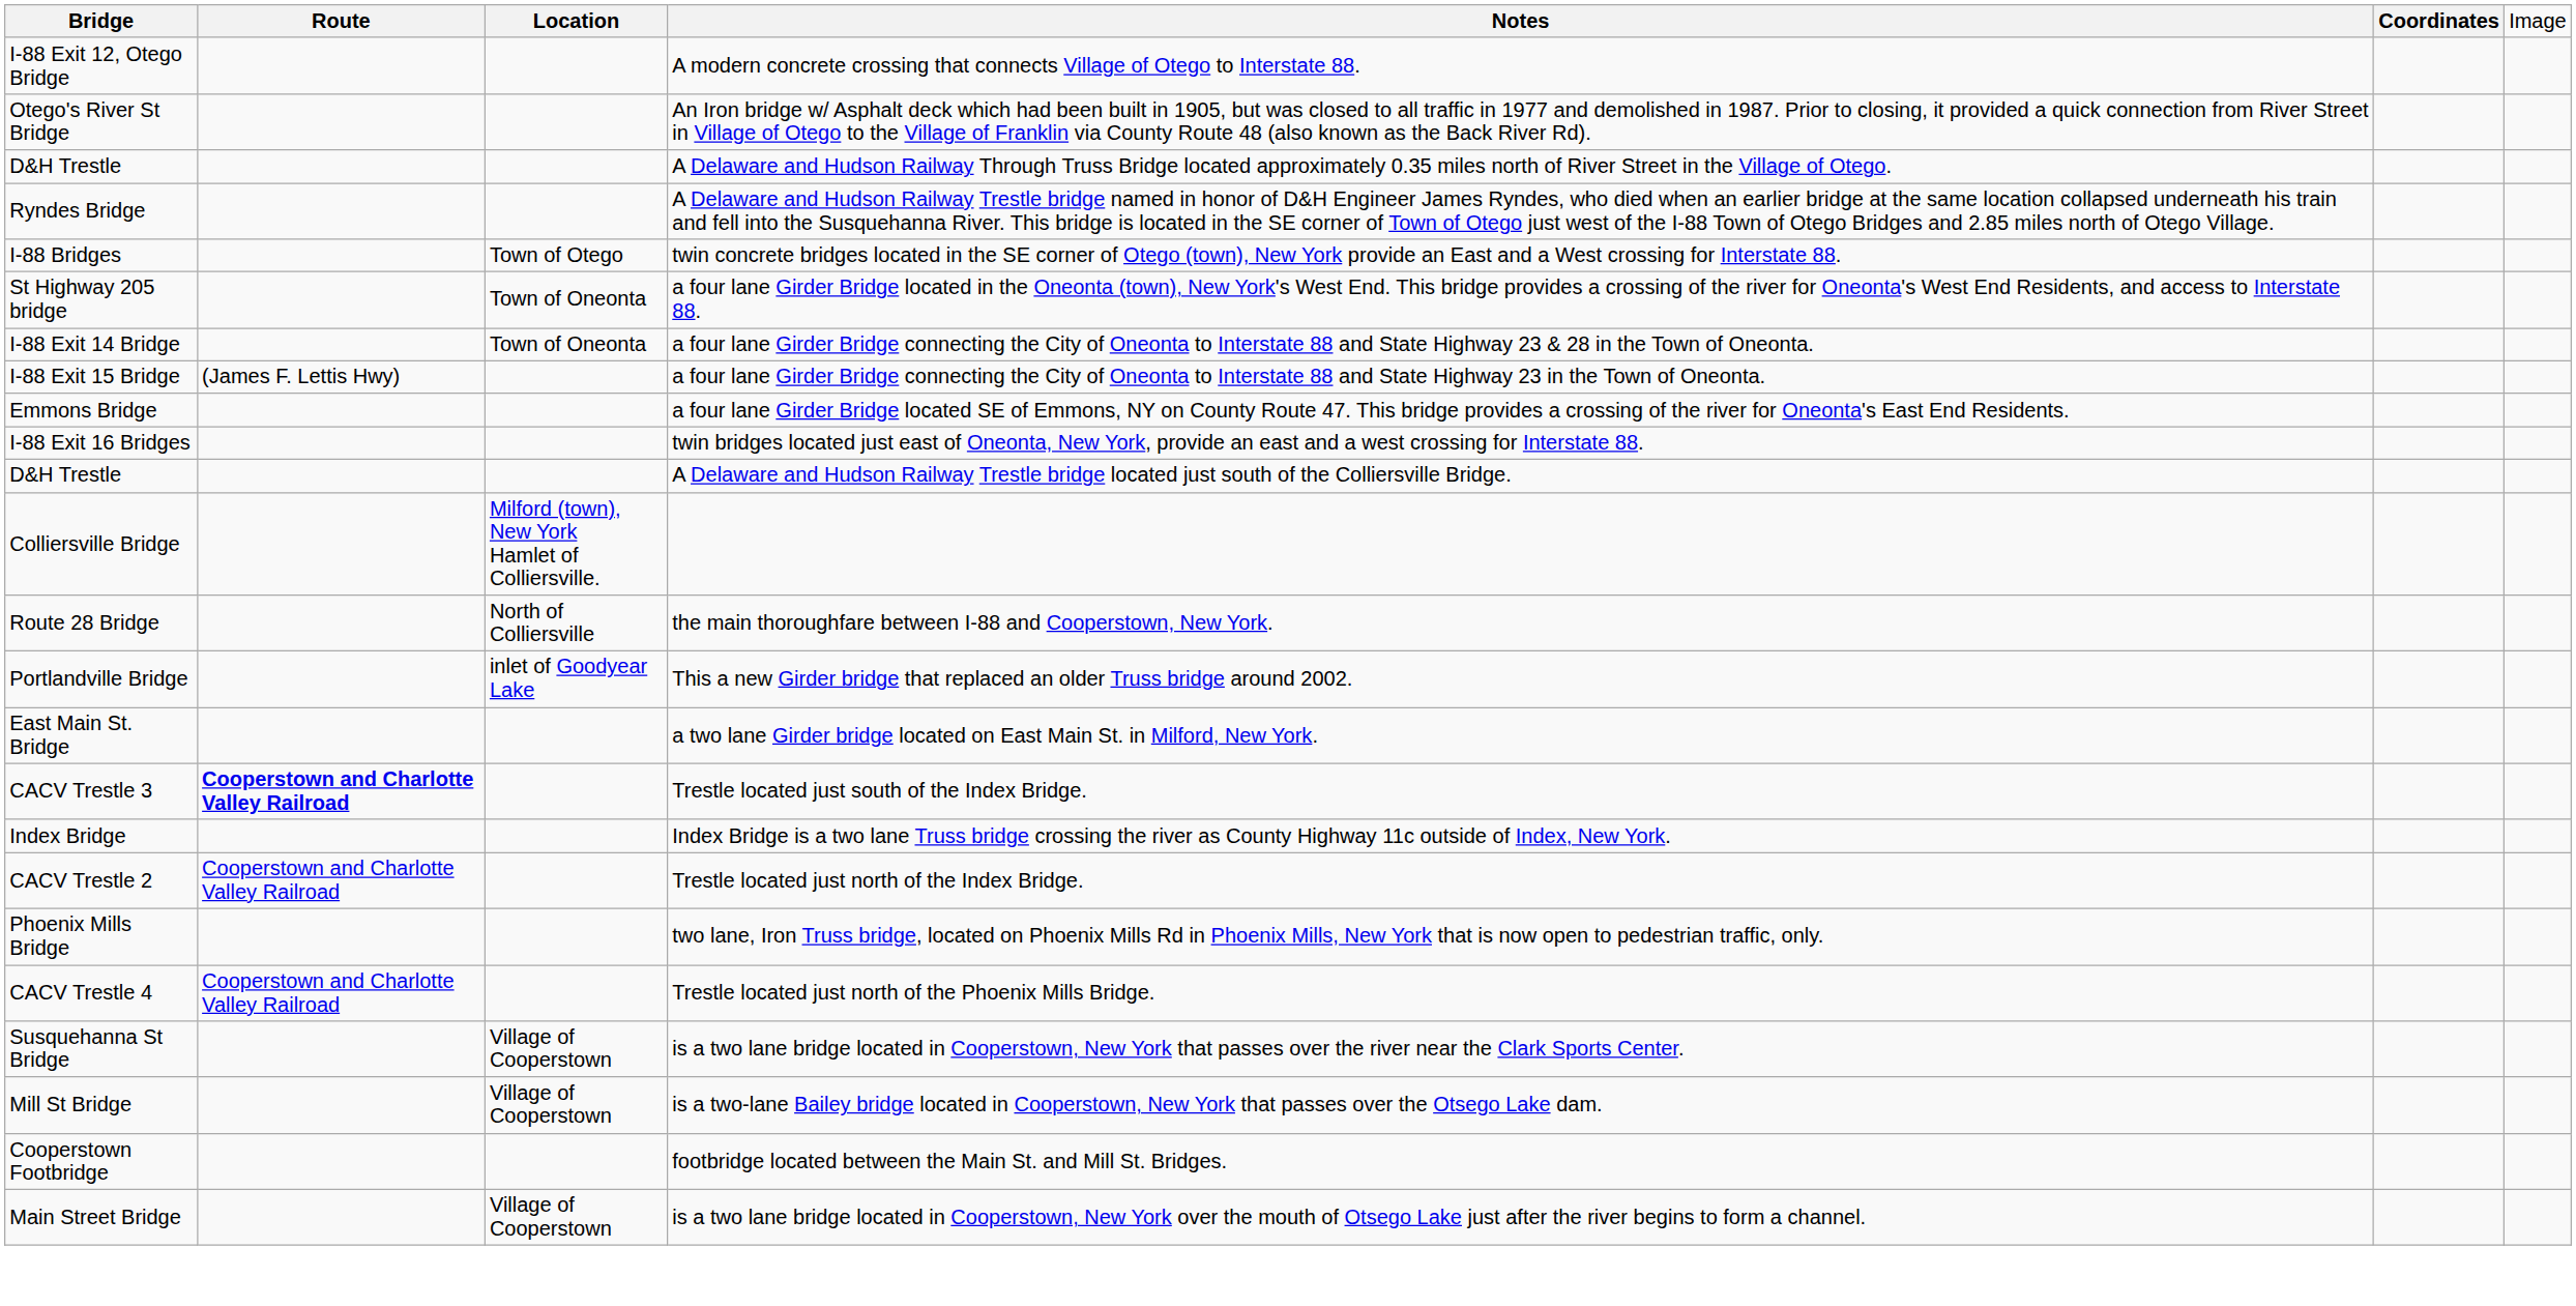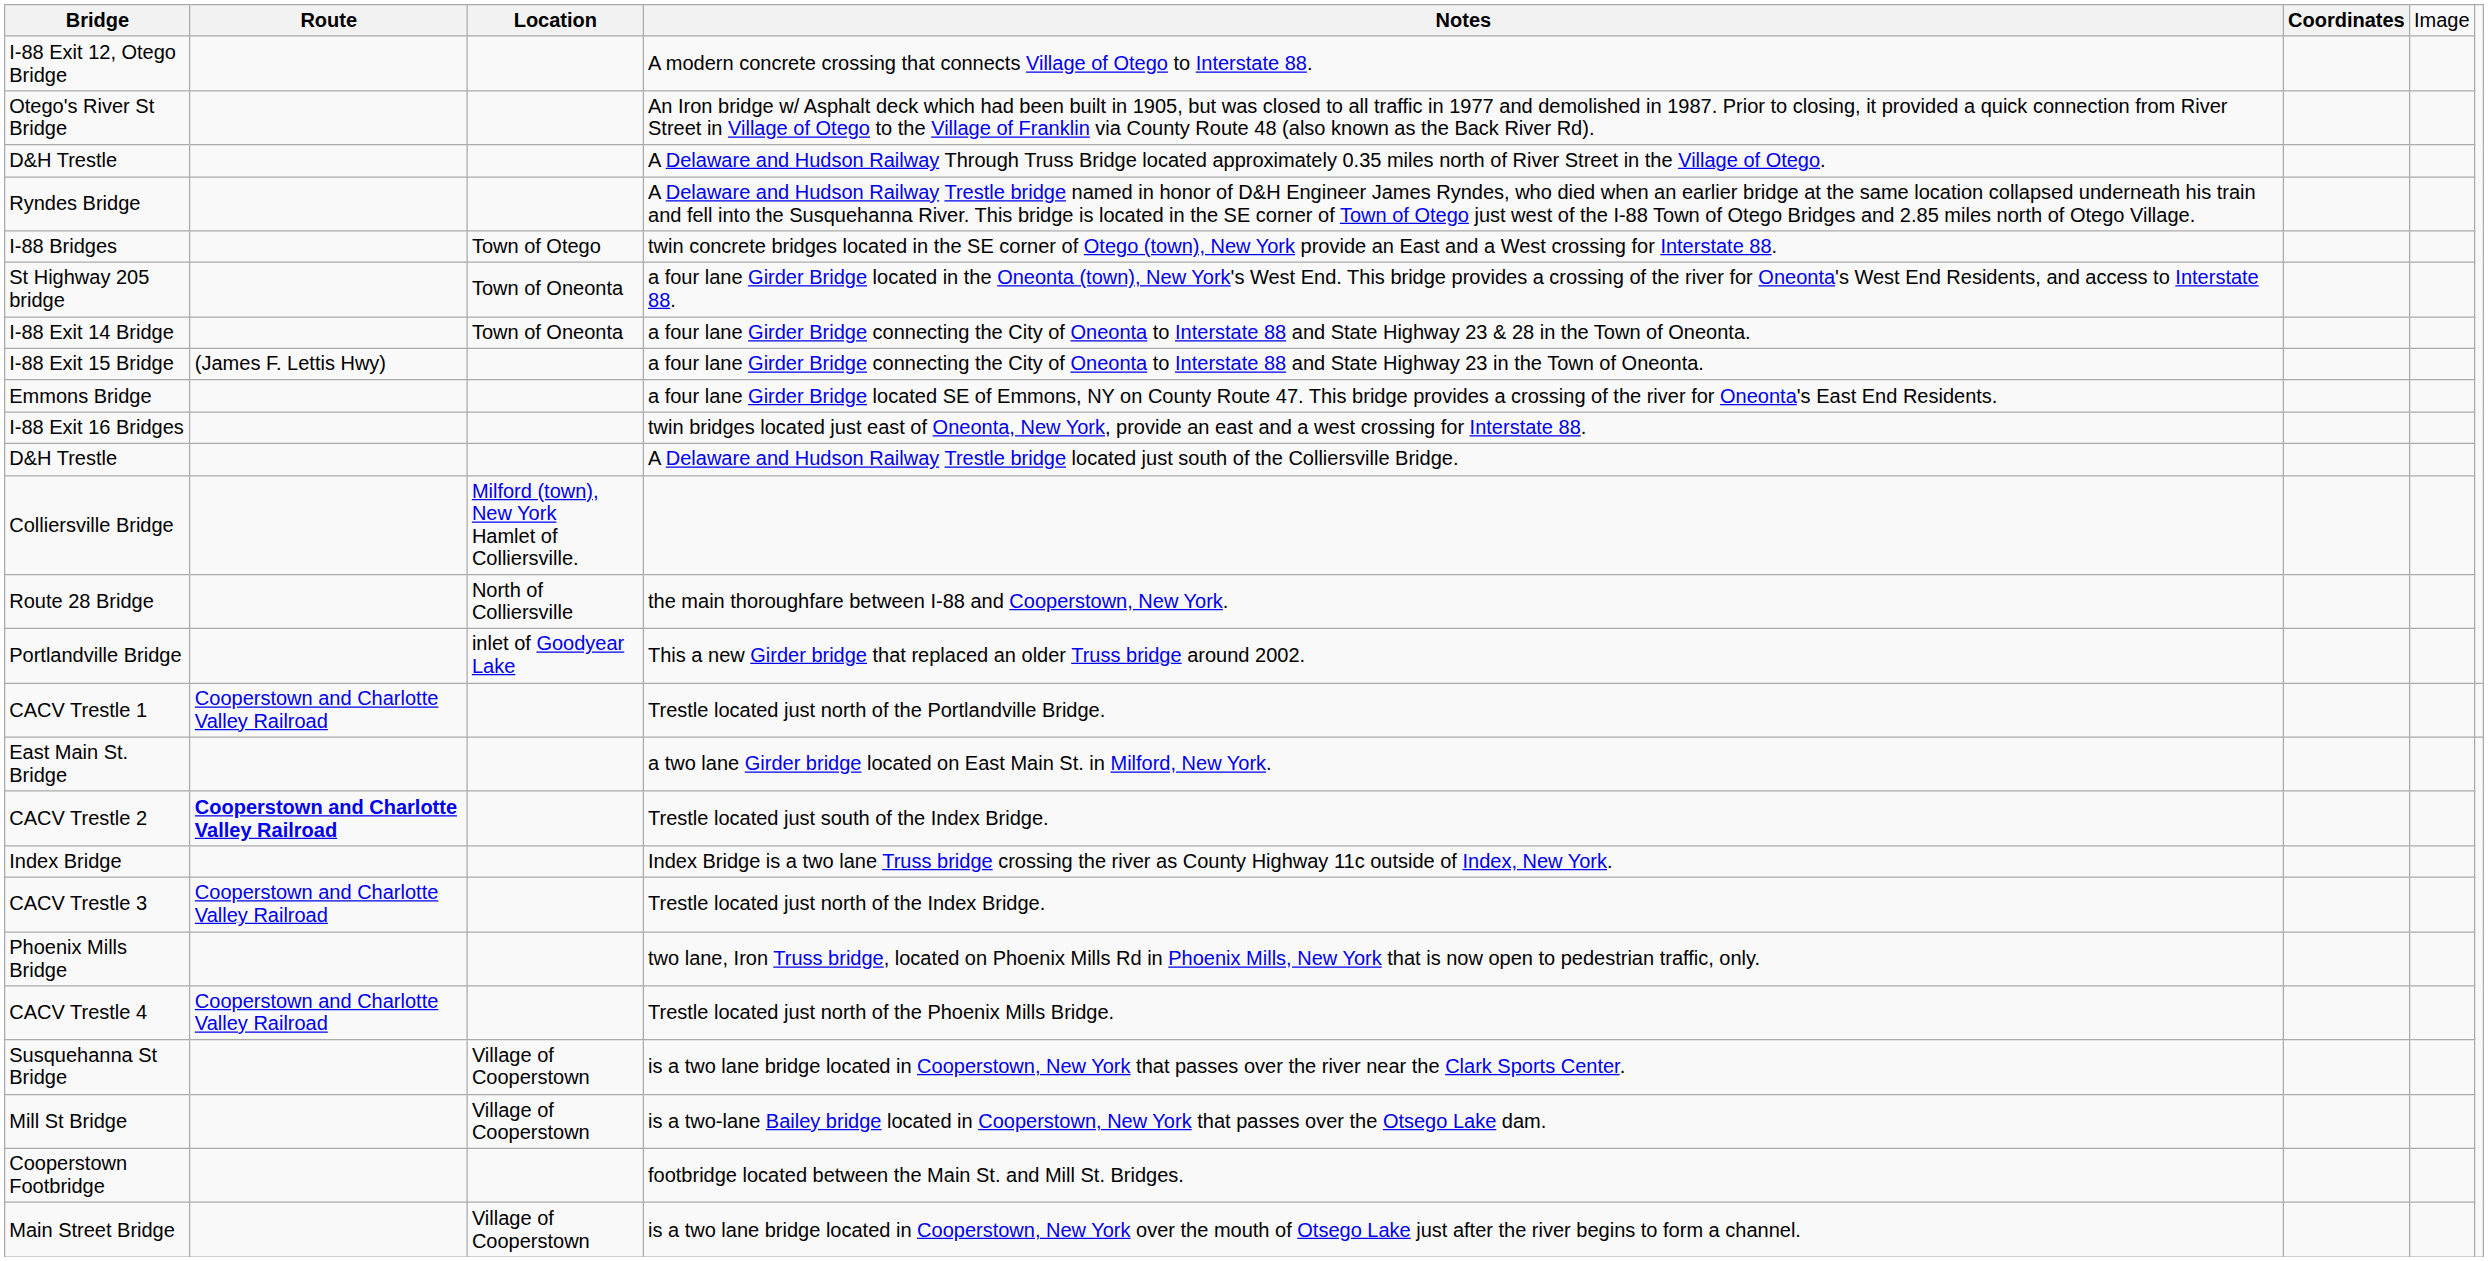 <table class="wikitable" style="width:100%">
 <tr>
 <th>Bridge</th>
 <th>Route</th>
 <th>Location</th>
 <th>Notes</th>
 <th>Coordinates</th>
 <td>Image</td>
 </tr>
 <tr>
 <td>I-88 Exit 12, Otego Bridge</td>
 <td></td>
 <td></td>
 <td>A modern concrete crossing that connects <a href='#'>Village of Otego</a> to <a href='#'>Interstate 88</a>.</td>
 <td></td>
 <td></td>
 </tr>
 <tr>
 <td>Otego's River St Bridge</td>
 <td></td>
 <td></td>
 <td>An Iron bridge w/ Asphalt deck which had been built in 1905, but was closed to all traffic in 1977 and demolished in 1987. Prior to closing, it provided a quick connection from River Street in <a href='#'>Village of Otego</a> to the <a href='#'>Village of Franklin</a> via County Route 48 (also known as the Back River Rd).</td>
 <td></td>
 <td></td>
 </tr>
 <tr>
 <td>D&H Trestle</td>
 <td></td>
 <td></td>
 <td>A <a href='#'>Delaware and Hudson Railway</a> Through Truss Bridge located approximately 0.35 miles north of River Street in the <a href='#'>Village of Otego</a>.</td>
 <td></td>
 <td></td>
 </tr>
 <tr>
 <td>Ryndes Bridge</td>
 <td></td>
 <td></td>
 <td>A <a href='#'>Delaware and Hudson Railway</a> <a href='#'>Trestle bridge</a> named in honor of D&H Engineer James Ryndes, who died when an earlier bridge at the same location collapsed underneath his train and fell into the Susquehanna River. This bridge is located in the SE corner of <a href='#'>Town of Otego</a> just west of the I-88 Town of Otego Bridges and 2.85 miles north of Otego Village.</td>
 <td></td>
 <td></td>
 </tr>
 <tr>
 <td>I-88 Bridges</td>
 <td></td>
 <td>Town of Otego</td>
 <td>twin concrete bridges located in the SE corner of <a href='#'>Otego (town), New York</a> provide an East and a West crossing for <a href='#'>Interstate 88</a>.</td>
 <td></td>
 <td></td>
 </tr>
 <tr>
 <td>St Highway 205 bridge</td>
 <td></td>
 <td>Town of Oneonta</td>
 <td>a four lane <a href='#'>Girder Bridge</a> located in the <a href='#'>Oneonta (town), New York</a>'s West End. This bridge provides a crossing of the river for <a href='#'>Oneonta</a>'s West End Residents, and access to <a href='#'>Interstate 88</a>.</td>
 <td></td>
 <td></td>
 </tr>
 <tr>
 <td>I-88 Exit 14 Bridge</td>
 <td></td>
 <td>Town of Oneonta</td>
 <td>a four lane <a href='#'>Girder Bridge</a> connecting the City of <a href='#'>Oneonta</a> to <a href='#'>Interstate 88</a> and State Highway 23 & 28 in the Town of Oneonta.</td>
 <td></td>
 <td></td>
 </tr>
 <tr>
 <td>I-88 Exit 15 Bridge</td>
 <td> (James F. Lettis Hwy)</td>
 <td></td>
 <td>a four lane <a href='#'>Girder Bridge</a> connecting the City of <a href='#'>Oneonta</a> to <a href='#'>Interstate 88</a> and State Highway 23 in the Town of Oneonta.</td>
 <td></td>
 <td></td>
 </tr>
 <tr>
 <td>Emmons Bridge</td>
 <td></td>
 <td></td>
 <td>a four lane <a href='#'>Girder Bridge</a> located SE of Emmons, NY on County Route 47. This bridge provides a crossing of the river for <a href='#'>Oneonta</a>'s East End Residents.</td>
 <td></td>
 <td></td>
 </tr>
 <tr>
 <td>I-88 Exit 16 Bridges</td>
 <td></td>
 <td></td>
 <td>twin bridges located just east of <a href='#'>Oneonta, New York</a>, provide an east and a west crossing for <a href='#'>Interstate 88</a>.</td>
 <td></td>
 <td></td>
 </tr>
 <tr>
 <td>D&H Trestle</td>
 <td></td>
 <td></td>
 <td>A <a href='#'>Delaware and Hudson Railway</a> <a href='#'>Trestle bridge</a> located just south of the Colliersville Bridge.</td>
 <td></td>
 <td></td>
 </tr>
 <tr>
 <td>Colliersville Bridge</td>
 <td></td>
 <td><a href='#'>Milford (town), New York</a><br>Hamlet of Colliersville.</td>
 <td></td>
 <td></td>
 <td></td>
 </tr>
 <tr>
 <td>Route 28 Bridge</td>
 <td></td>
 <td>North of Colliersville</td>
 <td>the main thoroughfare between I-88 and <a href='#'>Cooperstown, New York</a>.</td>
 <td></td>
 <td></td>
 </tr>
 <tr>
 <td>Portlandville Bridge</td>
 <td></td>
 <td>inlet of <a href='#'>Goodyear Lake</a></td>
 <td>This a new <a href='#'>Girder bridge</a> that replaced an older <a href='#'>Truss bridge</a> around 2002.</td>
 <td></td>
 <td></td>
 </tr>
 <tr>
+<td>CACV Trestle 1</td>
+<td><a href='#'>Cooperstown and Charlotte Valley Railroad</a></td>
+<td></td>
+<td>Trestle located just north of the Portlandville Bridge.</td>
+<td></td>
+<td></td>
+<td></td>
+</tr>
+<tr>
 <td>East Main St. Bridge</td>
 <td></td>
 <td></td>
 <td>a two lane <a href='#'>Girder bridge</a> located on East Main St. in <a href='#'>Milford, New York</a>.</td>
 <td></td>
 <td></td>
 </tr>
 <tr>
-<td>CACV Trestle 3</td>
+<td>CACV Trestle 2</td>
 <td><strong><a href='#'>Cooperstown and Charlotte Valley Railroad</a></strong></td>
 <td></td>
 <td>Trestle located just south of the Index Bridge.</td>
 <td></td>
 <td></td>
 </tr>
 <tr>
 <td>Index Bridge</td>
 <td></td>
 <td></td>
 <td>Index Bridge is a two lane <a href='#'>Truss bridge</a> crossing the river as County Highway 11c outside of <a href='#'>Index, New York</a>.</td>
 <td></td>
 <td></td>
 </tr>
 <tr>
-<td>CACV Trestle 2</td>
+<td>CACV Trestle 3</td>
 <td><a href='#'>Cooperstown and Charlotte Valley Railroad</a></td>
 <td></td>
 <td>Trestle located just north of the Index Bridge.</td>
 <td></td>
 <td></td>
 </tr>
 <tr>
 <td>Phoenix Mills Bridge</td>
 <td></td>
 <td></td>
 <td>two lane, Iron <a href='#'>Truss bridge</a>, located on Phoenix Mills Rd in <a href='#'>Phoenix Mills, New York</a> that is now open to pedestrian traffic, only.</td>
 <td></td>
 <td></td>
 </tr>
 <tr>
 <td>CACV Trestle 4</td>
 <td><a href='#'>Cooperstown and Charlotte Valley Railroad</a></td>
 <td></td>
 <td>Trestle located just north of the Phoenix Mills Bridge.</td>
 <td></td>
 <td></td>
 </tr>
 <tr>
 <td>Susquehanna St Bridge</td>
 <td></td>
 <td>Village of Cooperstown</td>
 <td>is a two lane bridge located in <a href='#'>Cooperstown, New York</a> that passes over the river near the <a href='#'>Clark Sports Center</a>.</td>
 <td></td>
 <td></td>
 </tr>
 <tr>
 <td>Mill St Bridge</td>
 <td></td>
 <td>Village of Cooperstown</td>
 <td>is a two-lane <a href='#'>Bailey bridge</a> located in <a href='#'>Cooperstown, New York</a> that passes over the <a href='#'>Otsego Lake</a> dam.</td>
 <td></td>
 <td></td>
 </tr>
 <tr>
 <td>Cooperstown Footbridge</td>
 <td></td>
 <td></td>
 <td>footbridge located between the Main St. and Mill St. Bridges.</td>
 <td></td>
 <td></td>
 </tr>
 <tr>
 <td>Main Street Bridge</td>
 <td></td>
 <td>Village of Cooperstown</td>
 <td>is a two lane bridge located in <a href='#'>Cooperstown, New York</a> over the mouth of <a href='#'>Otsego Lake</a> just after the river begins to form a channel.</td>
 <td></td>
 <td></td>
 </tr>
 </table>
